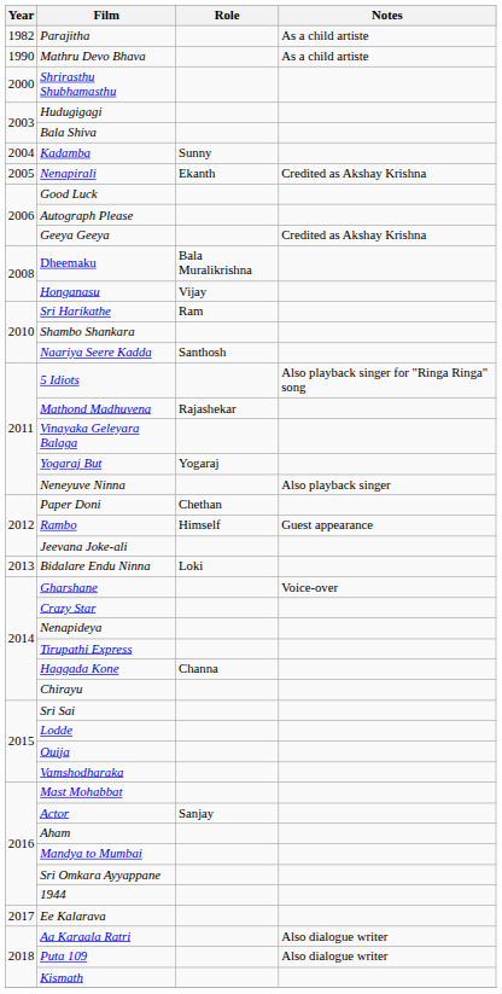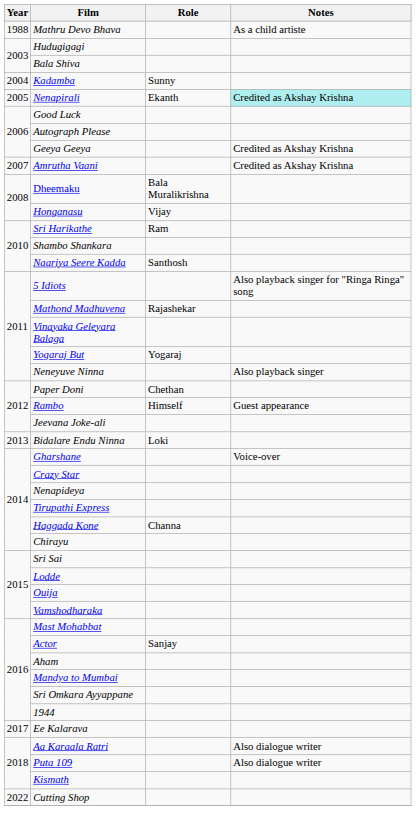 <table class="wikitable sortable">
 <tr style="background:#ccc; text-align:center;">
 <th>Year</th>
 <th>Film</th>
 <th>Role</th>
 <th>Notes</th>
 </tr>
 <tr>
-<td>1982</td>
-<td><em>Parajitha</em></td>
-<td></td>
-<td>As a child artiste</td>
-</tr>
-<tr>
-<td>1990</td>
+<td>1988</td>
 <td><em>Mathru Devo Bhava</em></td>
 <td></td>
 <td>As a child artiste</td>
-</tr>
-<tr>
-<td>2000</td>
-<td><em><a href='#'>Shrirasthu Shubhamasthu</a></em></td>
-<td></td>
-<td></td>
 </tr>
 <tr>
 <td rowspan=2>2003</td>
 <td><em>Hudugigagi</em></td>
 <td></td>
 <td></td>
 </tr>
 <tr>
 <td><em>Bala Shiva</em></td>
 <td></td>
 <td></td>
 </tr>
 <tr>
 <td>2004</td>
 <td><em><a href='#'>Kadamba</a></em></td>
 <td>Sunny</td>
 <td></td>
 </tr>
 <tr>
 <td>2005</td>
 <td><em><a href='#'>Nenapirali</a></em></td>
 <td>Ekanth</td>
-<td>Credited as Akshay Krishna</td>
+<td style="background: paleturquoise;">Credited as Akshay Krishna</td>
 </tr>
 <tr>
 <td rowspan=3>2006</td>
 <td><em>Good Luck</em></td>
 <td></td>
 <td></td>
 </tr>
 <tr>
 <td><em>Autograph Please</em></td>
 <td></td>
 <td></td>
 </tr>
 <tr>
 <td><em>Geeya Geeya</em></td>
+<td></td>
+<td>Credited as Akshay Krishna</td>
+</tr>
+<tr>
+<td>2007</td>
+<td><em><a href='#'>Amrutha Vaani</a></em></td>
 <td></td>
 <td>Credited as Akshay Krishna</td>
 </tr>
 <tr>
 <td rowspan=2>2008</td>
 <td><a href='#'>Dheemaku</a></td>
 <td>Bala Muralikrishna</td>
 <td></td>
 </tr>
 <tr>
 <td><em><a href='#'>Honganasu</a></em></td>
 <td>Vijay</td>
 <td></td>
 </tr>
 <tr>
 <td rowspan=3>2010</td>
 <td><em><a href='#'>Sri Harikathe</a></em></td>
 <td>Ram</td>
 <td></td>
 </tr>
 <tr>
 <td><em>Shambo Shankara</em></td>
 <td></td>
 <td></td>
 </tr>
 <tr>
 <td><em><a href='#'>Naariya Seere Kadda</a></em></td>
 <td>Santhosh</td>
 <td></td>
 </tr>
 <tr>
 <td rowspan=5>2011</td>
 <td><em><a href='#'>5 Idiots</a></em></td>
 <td></td>
 <td>Also playback singer for "Ringa Ringa" song</td>
 </tr>
 <tr>
 <td><em><a href='#'>Mathond Madhuvena</a></em></td>
 <td>Rajashekar</td>
 <td></td>
 </tr>
 <tr>
 <td><em><a href='#'>Vinayaka Geleyara Balaga</a></em></td>
 <td></td>
 <td></td>
 </tr>
 <tr>
 <td><em><a href='#'>Yogaraj But</a></em></td>
 <td>Yogaraj</td>
 <td></td>
 </tr>
 <tr>
 <td><em>Neneyuve Ninna</em></td>
 <td></td>
 <td>Also playback singer</td>
 </tr>
 <tr>
 <td rowspan=3>2012</td>
 <td><em>Paper Doni</em></td>
 <td>Chethan</td>
 <td></td>
 </tr>
 <tr>
 <td><em><a href='#'>Rambo</a></em></td>
 <td>Himself</td>
 <td>Guest appearance</td>
 </tr>
 <tr>
 <td><em>Jeevana Joke-ali</em></td>
 <td></td>
 <td></td>
 </tr>
 <tr>
 <td>2013</td>
 <td><em>Bidalare Endu Ninna</em></td>
 <td>Loki</td>
 <td></td>
 </tr>
 <tr>
 <td rowspan=6>2014</td>
 <td><em><a href='#'>Gharshane</a></em></td>
 <td></td>
 <td>Voice-over</td>
 </tr>
 <tr>
 <td><em><a href='#'>Crazy Star</a></em></td>
 <td></td>
 <td></td>
 </tr>
 <tr>
 <td><em>Nenapideya</em></td>
 <td></td>
 <td></td>
 </tr>
 <tr>
 <td><em><a href='#'>Tirupathi Express</a></em></td>
 <td></td>
 <td></td>
 </tr>
 <tr>
 <td><em><a href='#'>Haggada Kone</a></em></td>
 <td>Channa</td>
 <td></td>
 </tr>
 <tr>
 <td><em>Chirayu</em></td>
 <td></td>
 <td></td>
 </tr>
 <tr>
 <td rowspan=4>2015</td>
 <td><em>Sri Sai</em></td>
 <td></td>
 <td></td>
 </tr>
 <tr>
 <td><em><a href='#'>Lodde</a></em></td>
 <td></td>
 <td></td>
 </tr>
 <tr>
 <td><em><a href='#'>Ouija</a></em></td>
 <td></td>
 <td></td>
 </tr>
 <tr>
 <td><em><a href='#'>Vamshodharaka</a></em></td>
 <td></td>
 <td></td>
 </tr>
 <tr>
 <td rowspan="6">2016</td>
 <td><em><a href='#'>Mast Mohabbat</a></em></td>
 <td></td>
 <td></td>
 </tr>
 <tr>
 <td><em><a href='#'>Actor</a></em></td>
 <td>Sanjay</td>
 <td></td>
 </tr>
 <tr>
 <td><em>Aham</em></td>
 <td></td>
 <td></td>
 </tr>
 <tr>
 <td><em><a href='#'>Mandya to Mumbai</a></em></td>
 <td></td>
 <td></td>
 </tr>
 <tr>
 <td><em>Sri Omkara Ayyappane</em></td>
 <td></td>
 <td></td>
 </tr>
 <tr>
 <td><em>1944</em></td>
 <td></td>
 <td></td>
 </tr>
 <tr>
 <td>2017</td>
 <td><em>Ee Kalarava</em></td>
 <td></td>
 <td></td>
 </tr>
 <tr>
 <td rowspan=3>2018</td>
 <td><em><a href='#'>Aa Karaala Ratri</a></em></td>
 <td></td>
 <td>Also dialogue writer</td>
 </tr>
 <tr>
 <td><em><a href='#'>Puta 109</a></em></td>
 <td></td>
 <td>Also dialogue writer</td>
 </tr>
 <tr>
 <td><em><a href='#'>Kismath</a></em></td>
 <td></td>
 <td></td>
 </tr>
 <tr>
+<td>2022</td>
+<td><em>Cutting Shop</em></td>
+<td></td>
+<td></td>
+</tr>
+<tr>
 </tr>
 </table>
